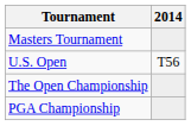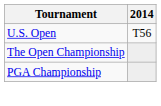 <table class="wikitable" style="font-size:95%;text-align:center;">
 <tr>
 <th>Tournament</th>
 <th>2014</th>
-</tr>
-<tr>
-<td align=left><a href='#'>Masters Tournament</a></td>
-<td style="background:#eeeeee;"></td>
 </tr>
 <tr>
 <td align=left><a href='#'>U.S. Open</a></td>
 <td>T56</td>
 </tr>
 <tr>
 <td align=left><a href='#'>The Open Championship</a></td>
 <td style="background:#eeeeee;"></td>
 </tr>
 <tr>
 <td align=left><a href='#'>PGA Championship</a></td>
 <td style="background:#eeeeee;"></td>
 </tr>
 </table>
